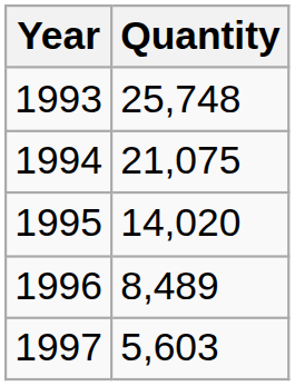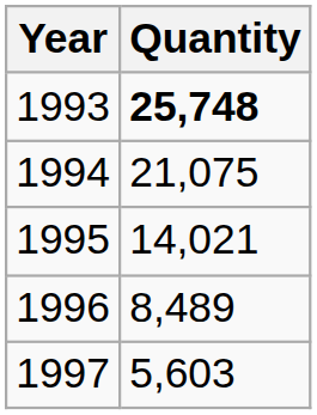 <table table class="wikitable">
 <tr>
 <th scope="col">Year</th>
 <th scope="col">Quantity</th>
 </tr>
 <tr>
 <td>1993</td>
-<td>25,748</td>
+<td><strong>25,748</strong></td>
 </tr>
 <tr>
 <td>1994</td>
 <td>21,075</td>
 </tr>
 <tr>
 <td>1995</td>
-<td>14,020</td>
+<td>14,021</td>
 </tr>
 <tr>
 <td>1996</td>
 <td>8,489</td>
 </tr>
 <tr>
 <td>1997</td>
 <td>5,603</td>
 </tr>
 </table>
